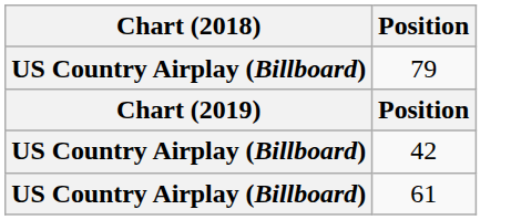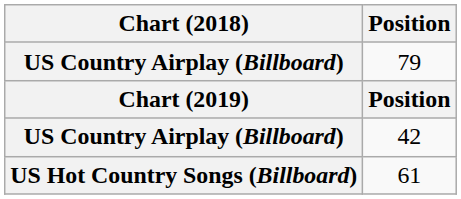 <table class="wikitable plainrowheaders" style="text-align:center">
 <tr>
 <th scope="col">Chart (2018)</th>
 <th scope="col">Position</th>
 </tr>
 <tr>
 <th scope="row">US Country Airplay (<em>Billboard</em>)</th>
 <td>79</td>
 </tr>
 <tr>
 <th scope="col">Chart (2019)</th>
 <th scope="col">Position</th>
 </tr>
 <tr>
 <th scope="row">US Country Airplay (<em>Billboard</em>)</th>
 <td>42</td>
 </tr>
 <tr>
-<th scope="row">US Country Airplay (<em>Billboard</em>)</th>
+<th scope="row">US Hot Country Songs (<em>Billboard</em>)</th>
 <td>61</td>
 </tr>
 </table>
